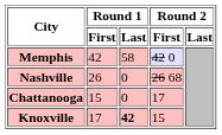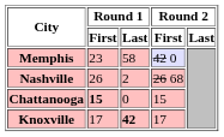 <table border="1">
 <tr>
 <th rowspan="2">City</th>
 <th colspan="2">Round 1</th>
 <th colspan="2">Round 2</th>
 </tr>
 <tr>
 <th>First</th>
 <th>Last</th>
 <th>First</th>
 <th>Last</th>
 </tr>
 <tr>
 <th bgcolor="#ffc0c0">Memphis</th>
-<td bgcolor="#ffc0c0">42</td>
+<td bgcolor="#ffc0c0">23</td>
 <td bgcolor="#ffc0c0">58</td>
 <td bgcolor="#e0e0ff"><s>42</s> 0</td>
 <td bgcolor="#c0c0c0" rowspan="4"></td>
 </tr>
 <tr>
 <th bgcolor="#ffc0c0">Nashville</th>
 <td bgcolor="#ffc0c0">26</td>
-<td bgcolor="#ffc0c0">0</td>
+<td bgcolor="#ffc0c0">2</td>
 <td bgcolor="#ffc0c0"><s>26</s> 68</td>
 </tr>
 <tr>
 <th bgcolor="#ffc0c0">Chattanooga</th>
+<td bgcolor="#ffc0c0"><strong>15</strong></td>
+<td bgcolor="#ffc0c0">0</td>
 <td bgcolor="#ffc0c0">15</td>
-<td bgcolor="#ffc0c0">0</td>
-<td bgcolor="#ffc0c0">17</td>
 </tr>
 <tr>
 <th bgcolor="#ffc0c0">Knoxville</th>
 <td bgcolor="#ffc0c0">17</td>
 <td bgcolor="#ffc0c0"><strong>42</strong></td>
-<td bgcolor="#ffc0c0">15</td>
+<td bgcolor="#ffc0c0">17</td>
 </tr>
 </table>
